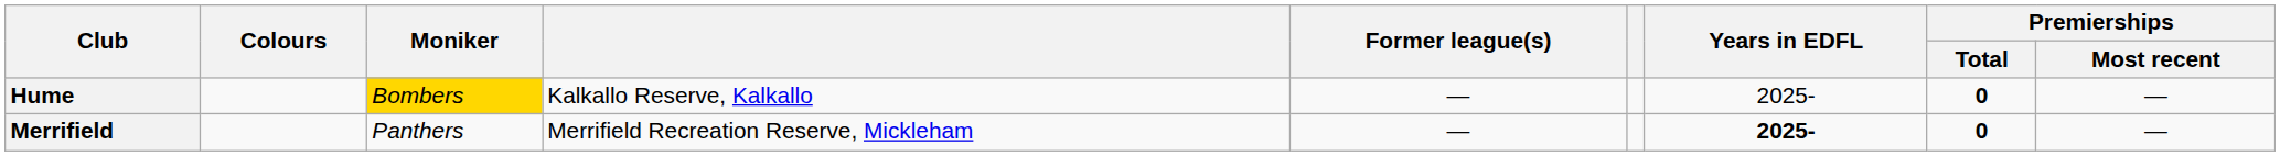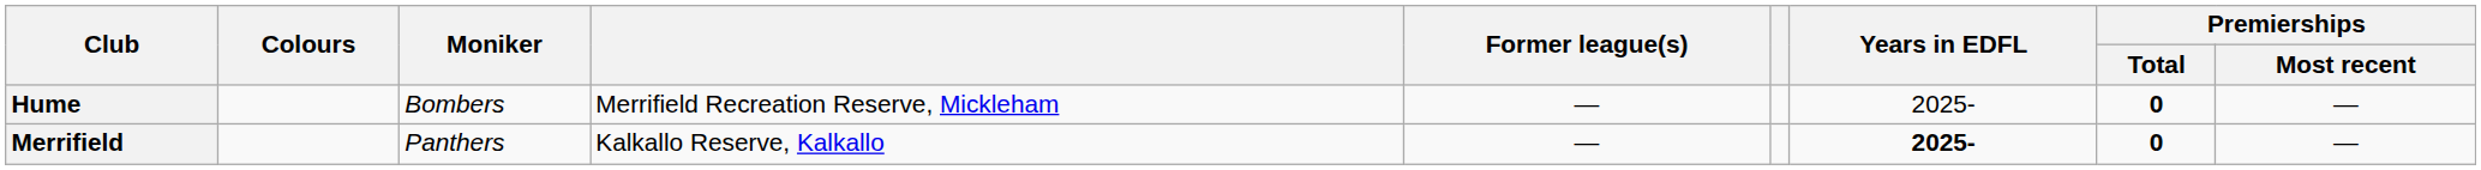 <table class="wikitable sortable" style="text-align:center; width:100%">
 <tr>
 <th rowspan="2">Club</th>
 <th rowspan="2" class="unsortable">Colours</th>
 <th rowspan="2">Moniker</th>
 <th rowspan="2"></th>
 <th rowspan="2">Former league(s)</th>
 <th rowspan="2"></th>
 <th rowspan="2">Years in EDFL</th>
 <th colspan="2">Premierships</th>
 </tr>
 <tr>
 <th data-sort-type="number">Total</th>
 <th>Most recent</th>
 </tr>
 <tr>
 <th style="text-align:left">Hume</th>
 <td></td>
-<td style="background: gold; text-align:left"><em>Bombers</em></td>
-<td style="text-align:left">Kalkallo Reserve, <a href='#'>Kalkallo</a></td>
+<td style="text-align:left"><em>Bombers</em></td>
+<td style="text-align:left">Merrifield Recreation Reserve, <a href='#'>Mickleham</a></td>
 <td>—</td>
 <td></td>
 <td>2025-</td>
 <td><strong>0</strong></td>
 <td>—</td>
 </tr>
 <tr>
 <th style="text-align:left">Merrifield</th>
 <td></td>
 <td style="text-align:left"><em>Panthers</em></td>
-<td style="text-align:left">Merrifield Recreation Reserve, <a href='#'>Mickleham</a></td>
+<td style="text-align:left">Kalkallo Reserve, <a href='#'>Kalkallo</a></td>
 <td>—</td>
 <td></td>
 <td><strong>2025-</strong></td>
 <td><strong>0</strong></td>
 <td>—</td>
 </tr>
 </table>
